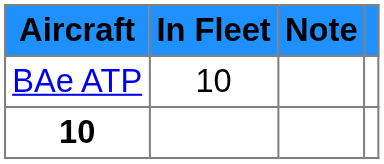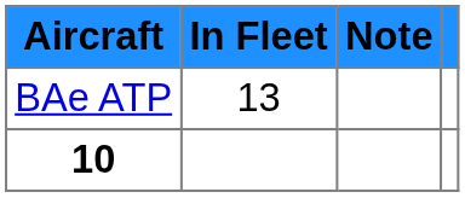 <table class="toccolours" border="1" cellpadding="3" style="border-collapse:collapse">
 <tr bgcolor=dodgerblue>
 <th rowspan="2">Aircraft</th>
 <th rowspan="2">In Fleet</th>
 <th rowspan="2">Note</th>
 </tr>
 <tr bgcolor=dodgerblue>
 <td></td>
 </tr>
 <tr>
 <td><a href='#'>BAe ATP</a></td>
-<td align=center>10</td>
+<td align=center>13</td>
 <td></td>
 <td></td>
 </tr>
 <tr>
 <th>10</th>
 <th></th>
 <th></th>
 <th></th>
 </tr>
 </table>
